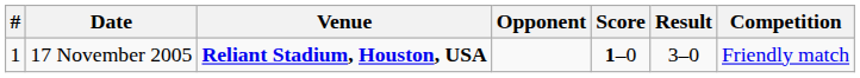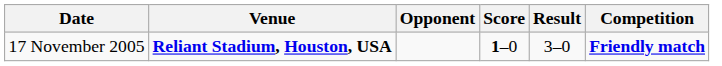 <table class="wikitable" border="1">
 <tr>
-<th>#</th>
 <th>Date</th>
 <th>Venue</th>
 <th>Opponent</th>
 <th>Score</th>
 <th>Result</th>
 <th>Competition</th>
 </tr>
 <tr>
-<td>1</td>
 <td>17 November 2005</td>
 <td><strong><a href='#'>Reliant Stadium</a>, <a href='#'>Houston</a>, USA</strong></td>
 <td></td>
 <td align=center><strong>1</strong>–0</td>
 <td align=center>3–0</td>
-<td><a href='#'>Friendly match</a></td>
+<td><strong><a href='#'>Friendly match</a></strong></td>
 </tr>
 </table>
